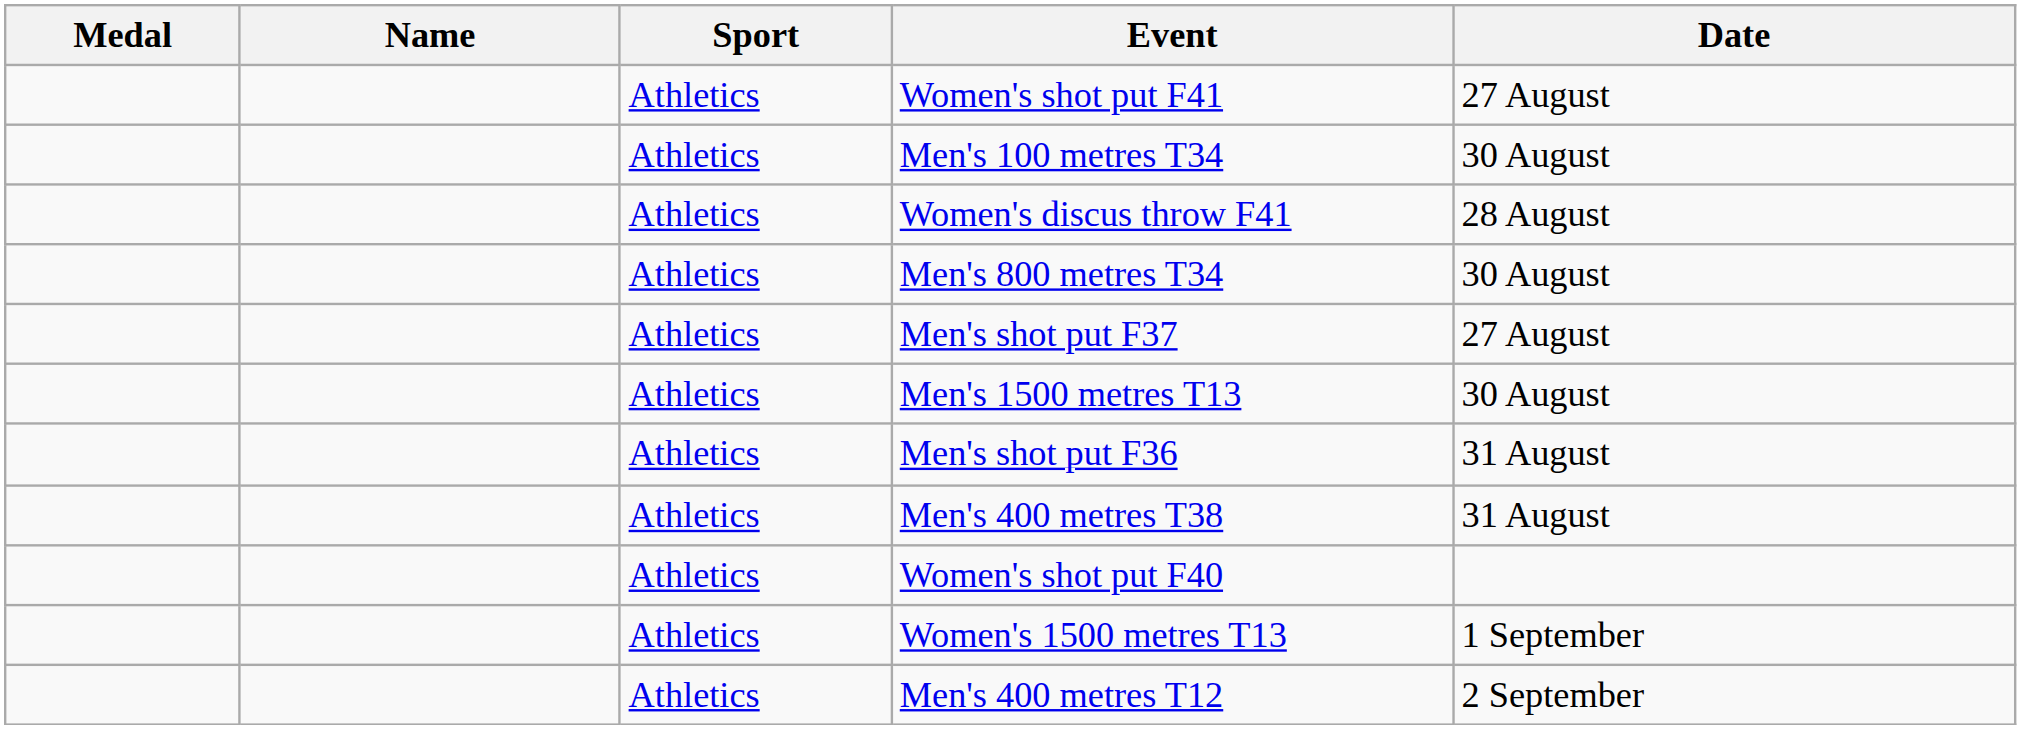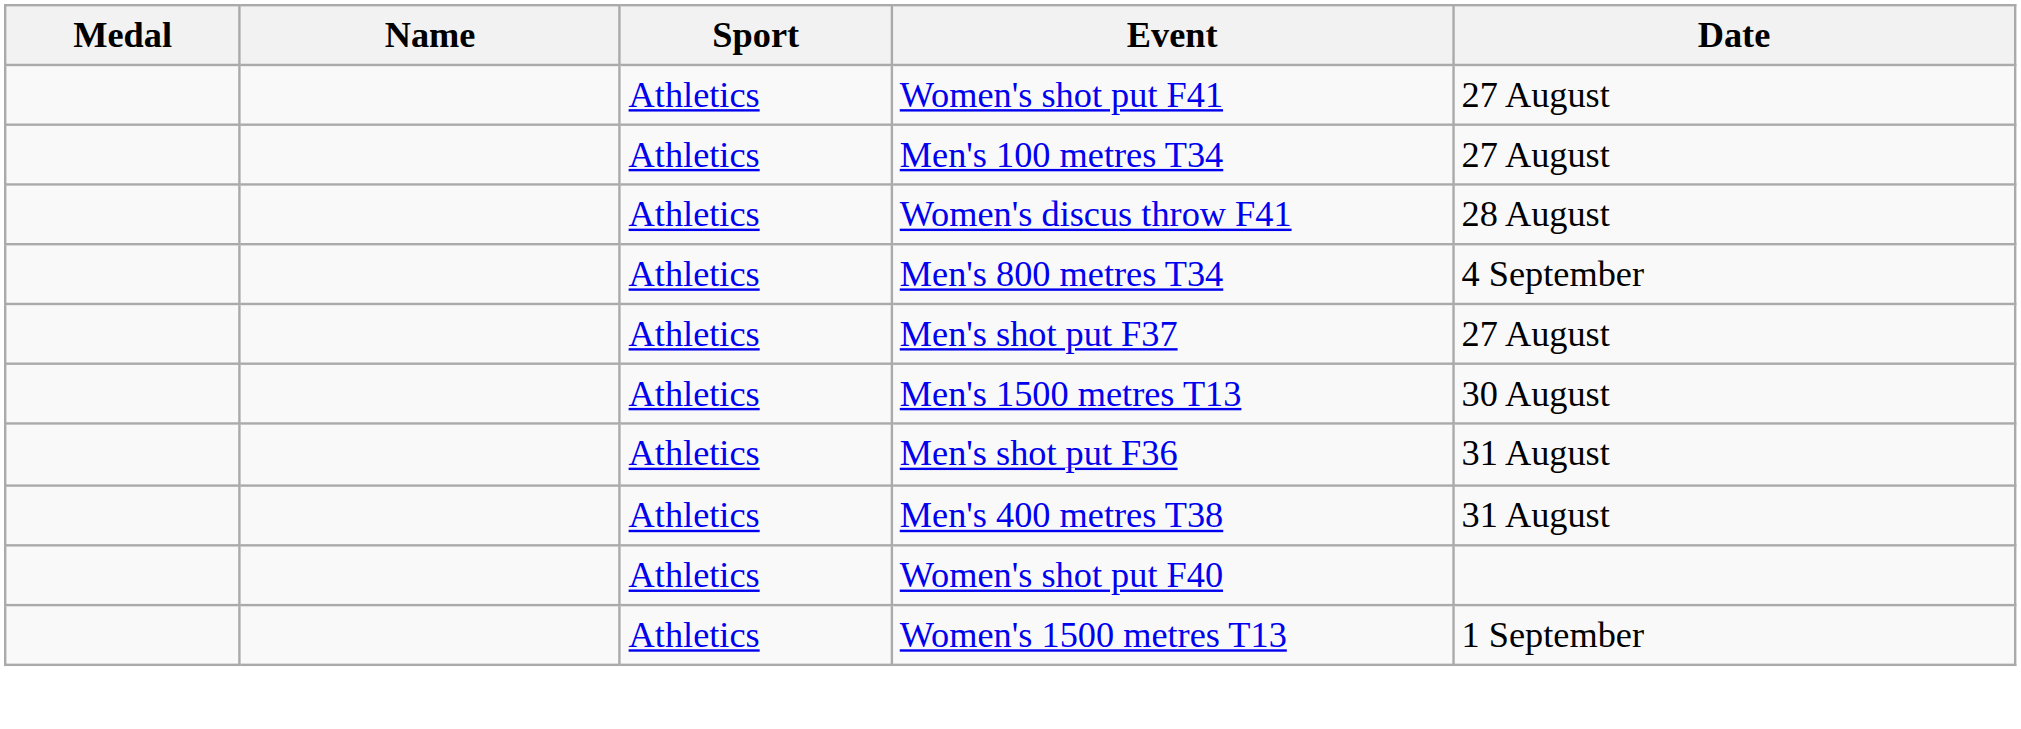 <table class="wikitable sortable" style="font-size:95%">
 <tr>
 <th style="width:6em">Medal</th>
 <th style="width:10em">Name</th>
 <th style="width:7em">Sport</th>
 <th style="width:15em">Event</th>
 <th style="width:15em">Date</th>
 </tr>
 <tr>
 <td></td>
 <td></td>
 <td><a href='#'>Athletics</a></td>
 <td><a href='#'>Women's shot put F41</a></td>
 <td>27 August</td>
 </tr>
 <tr>
 <td></td>
 <td></td>
 <td><a href='#'>Athletics</a></td>
 <td><a href='#'>Men's 100 metres T34</a></td>
-<td>30 August</td>
+<td>27 August</td>
 </tr>
 <tr>
 <td></td>
 <td></td>
 <td><a href='#'>Athletics</a></td>
 <td><a href='#'>Women's discus throw F41</a></td>
 <td>28 August</td>
 </tr>
 <tr>
 <td></td>
 <td></td>
 <td><a href='#'>Athletics</a></td>
 <td><a href='#'>Men's 800 metres T34</a></td>
-<td>30 August</td>
+<td>4 September</td>
 </tr>
 <tr>
 <td></td>
 <td></td>
 <td><a href='#'>Athletics</a></td>
 <td><a href='#'>Men's shot put F37</a></td>
 <td>27 August</td>
 </tr>
 <tr>
 <td></td>
 <td></td>
 <td><a href='#'>Athletics</a></td>
 <td><a href='#'>Men's 1500 metres T13</a></td>
 <td>30 August</td>
 </tr>
 <tr>
 <td></td>
 <td></td>
 <td><a href='#'>Athletics</a></td>
 <td><a href='#'>Men's shot put F36</a></td>
 <td>31 August</td>
 </tr>
 <tr>
 <td></td>
 <td></td>
 <td><a href='#'>Athletics</a></td>
 <td><a href='#'>Men's 400 metres T38</a></td>
 <td>31 August</td>
 </tr>
 <tr>
 <td></td>
 <td></td>
 <td><a href='#'>Athletics</a></td>
 <td><a href='#'>Women's shot put F40</a></td>
 <td></td>
 </tr>
 <tr>
 <td></td>
 <td></td>
 <td><a href='#'>Athletics</a></td>
 <td><a href='#'>Women's 1500 metres T13</a></td>
 <td>1 September</td>
 </tr>
-<tr>
-<td></td>
-<td></td>
-<td><a href='#'>Athletics</a></td>
-<td><a href='#'>Men's 400 metres T12</a></td>
-<td>2 September</td>
-</tr>
 </table>
